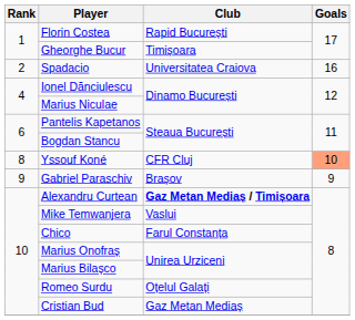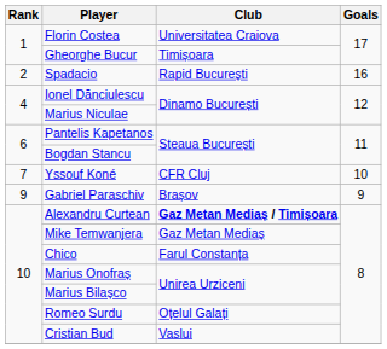 <table class="wikitable">
 <tr>
 <th style="width:28px">Rank</th>
 <th>Player</th>
 <th>Club</th>
 <th>Goals</th>
 </tr>
 <tr>
 <td align="center" rowspan="2">1</td>
 <td> <a href='#'>Florin Costea</a></td>
-<td><a href='#'>Rapid București</a></td>
+<td><a href='#'>Universitatea Craiova</a></td>
 <td align="center" rowspan="2">17</td>
 </tr>
 <tr>
 <td> <a href='#'>Gheorghe Bucur</a></td>
 <td><a href='#'>Timișoara</a></td>
 </tr>
 <tr>
 <td align="center">2</td>
 <td> <a href='#'>Spadacio</a></td>
-<td><a href='#'>Universitatea Craiova</a></td>
+<td><a href='#'>Rapid București</a></td>
 <td align="center">16</td>
 </tr>
 <tr>
 <td align="center" rowspan="2">4</td>
 <td> <a href='#'>Ionel Dănciulescu</a></td>
 <td rowspan="2"><a href='#'>Dinamo București</a></td>
 <td rowspan="2" align="center">12</td>
 </tr>
 <tr>
 <td> <a href='#'>Marius Niculae</a></td>
 </tr>
 <tr>
 <td align="center" rowspan="2">6</td>
 <td> <a href='#'>Pantelis Kapetanos</a></td>
 <td rowspan="2"><a href='#'>Steaua București</a></td>
 <td rowspan="2" align="center">11</td>
 </tr>
 <tr>
 <td> <a href='#'>Bogdan Stancu</a></td>
 </tr>
 <tr>
-<td align="center">8</td>
+<td align="center">7</td>
 <td> <a href='#'>Yssouf Koné</a></td>
 <td><a href='#'>CFR Cluj</a></td>
-<td align="center" style="background: lightsalmon;">10</td>
+<td align="center">10</td>
 </tr>
 <tr>
 <td align="center">9</td>
 <td> <a href='#'>Gabriel Paraschiv</a></td>
 <td><a href='#'>Brașov</a></td>
 <td align="center">9</td>
 </tr>
 <tr>
 <td align="center" rowspan="7">10</td>
 <td> <a href='#'>Alexandru Curtean</a></td>
 <td><strong><a href='#'>Gaz Metan Mediaș</a> / <a href='#'>Timișoara</a></strong></td>
 <td rowspan="7" align="center">8</td>
 </tr>
 <tr>
 <td> <a href='#'>Mike Temwanjera</a></td>
-<td><a href='#'>Vaslui</a></td>
+<td><a href='#'>Gaz Metan Mediaș</a></td>
 </tr>
 <tr>
 <td> <a href='#'>Chico</a></td>
 <td><a href='#'>Farul Constanța</a></td>
 </tr>
 <tr>
 <td> <a href='#'>Marius Onofraș</a></td>
 <td rowspan="2"><a href='#'>Unirea Urziceni</a></td>
 </tr>
 <tr>
 <td> <a href='#'>Marius Bilașco</a></td>
 </tr>
 <tr>
 <td> <a href='#'>Romeo Surdu</a></td>
 <td><a href='#'>Oțelul Galați</a></td>
 </tr>
 <tr>
 <td> <a href='#'>Cristian Bud</a></td>
-<td><a href='#'>Gaz Metan Mediaș</a></td>
+<td><a href='#'>Vaslui</a></td>
 </tr>
 <tr>
 </tr>
 </table>
